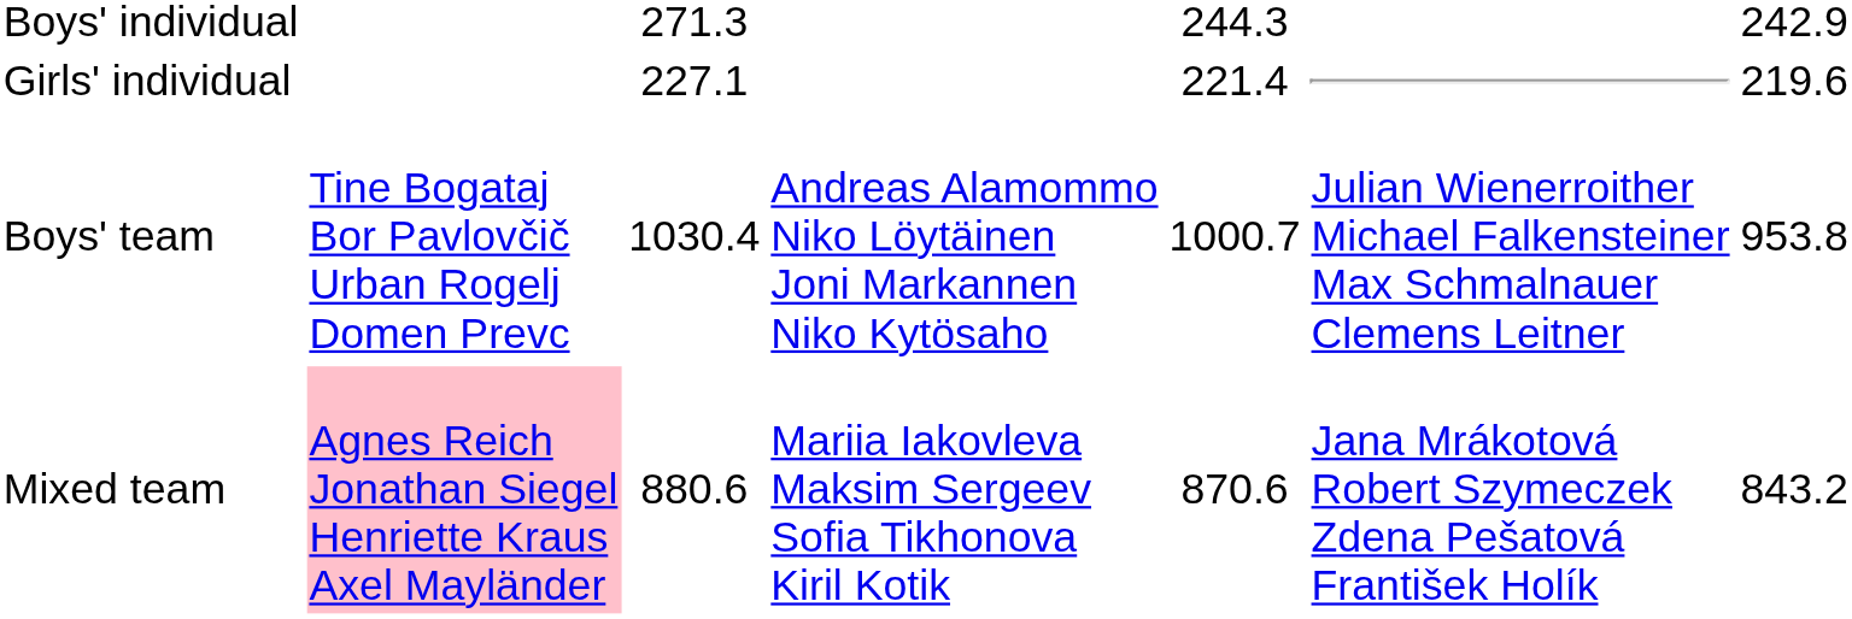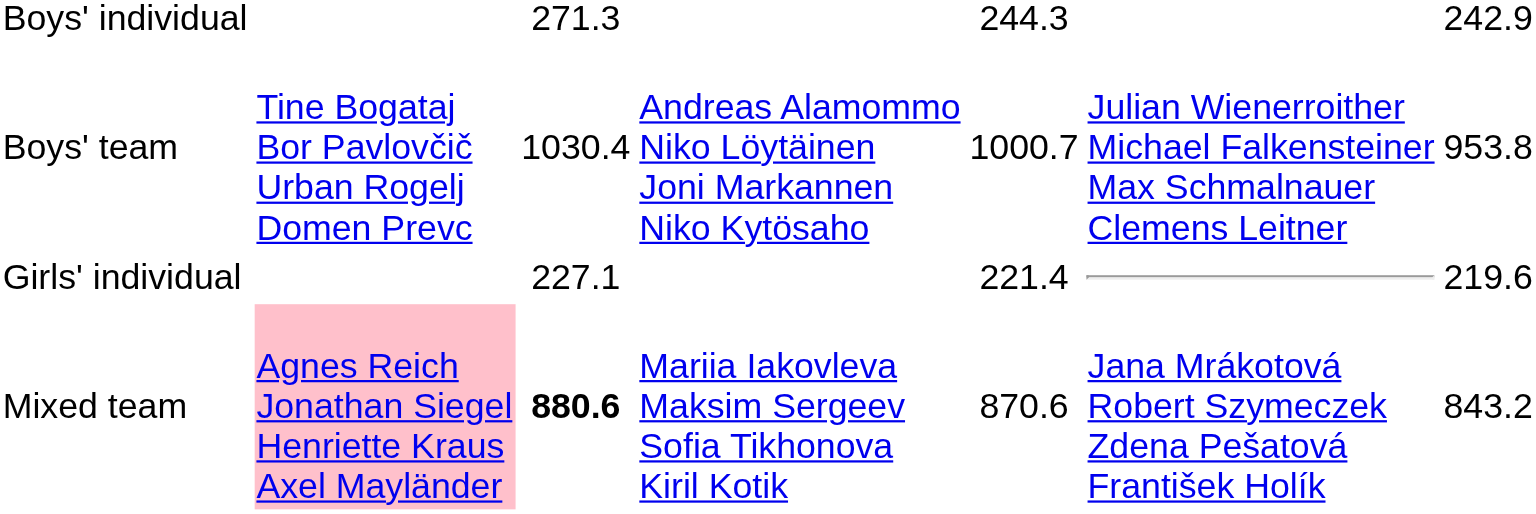 <table>
 <tr>
 <td>Boys' individual <br></td>
 <td></td>
 <td align=center>271.3</td>
 <td></td>
 <td align=center>244.3</td>
 <td></td>
 <td align=center>242.9</td>
 </tr>
 <tr>
+<td>Boys' team <br></td>
+<td><br><a href='#'>Tine Bogataj</a><br><a href='#'>Bor Pavlovčič</a><br><a href='#'>Urban Rogelj</a><br><a href='#'>Domen Prevc</a></td>
+<td align=center>1030.4</td>
+<td><br><a href='#'>Andreas Alamommo</a><br><a href='#'>Niko Löytäinen</a><br><a href='#'>Joni Markannen</a><br><a href='#'>Niko Kytösaho</a></td>
+<td align=center>1000.7</td>
+<td><br><a href='#'>Julian Wienerroither</a><br><a href='#'>Michael Falkensteiner</a><br><a href='#'>Max Schmalnauer</a><br><a href='#'>Clemens Leitner</a></td>
+<td align=center>953.8</td>
+</tr>
+<tr>
 <td>Girls' individual <br></td>
 <td></td>
 <td align=center>227.1</td>
 <td></td>
 <td align=center>221.4</td>
 <td><hr></td>
 <td align=center>219.6</td>
 </tr>
 <tr>
-<td>Boys' team <br></td>
-<td><br><a href='#'>Tine Bogataj</a><br><a href='#'>Bor Pavlovčič</a><br><a href='#'>Urban Rogelj</a><br><a href='#'>Domen Prevc</a></td>
-<td align=center>1030.4</td>
-<td><br><a href='#'>Andreas Alamommo</a><br><a href='#'>Niko Löytäinen</a><br><a href='#'>Joni Markannen</a><br><a href='#'>Niko Kytösaho</a></td>
-<td align=center>1000.7</td>
-<td><br><a href='#'>Julian Wienerroither</a><br><a href='#'>Michael Falkensteiner</a><br><a href='#'>Max Schmalnauer</a><br><a href='#'>Clemens Leitner</a></td>
-<td align=center>953.8</td>
-</tr>
-<tr>
 <td>Mixed team <br></td>
 <td style="background: pink;"><br><a href='#'>Agnes Reich</a><br><a href='#'>Jonathan Siegel</a><br><a href='#'>Henriette Kraus</a><br><a href='#'>Axel Mayländer</a></td>
-<td align=center>880.6</td>
+<td align=center><strong>880.6</strong></td>
 <td><br><a href='#'>Mariia Iakovleva</a><br><a href='#'>Maksim Sergeev</a><br><a href='#'>Sofia Tikhonova</a><br><a href='#'>Kiril Kotik</a></td>
 <td align=center>870.6</td>
 <td><br><a href='#'>Jana Mrákotová</a><br><a href='#'>Robert Szymeczek</a><br><a href='#'>Zdena Pešatová</a><br><a href='#'>František Holík</a></td>
 <td align=center>843.2</td>
 </tr>
 </table>
